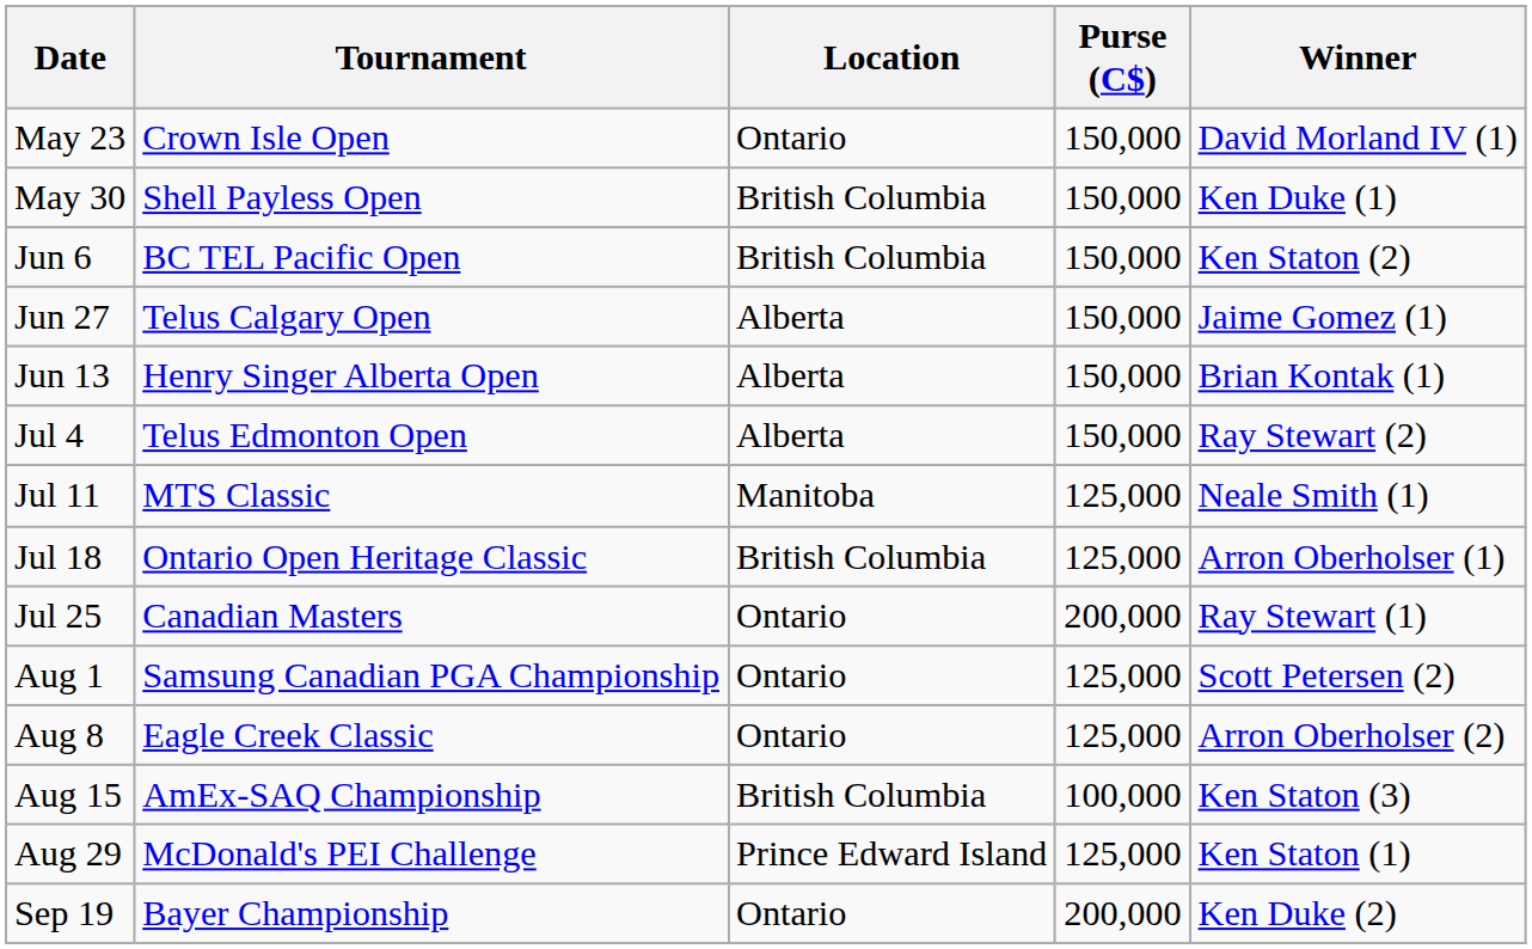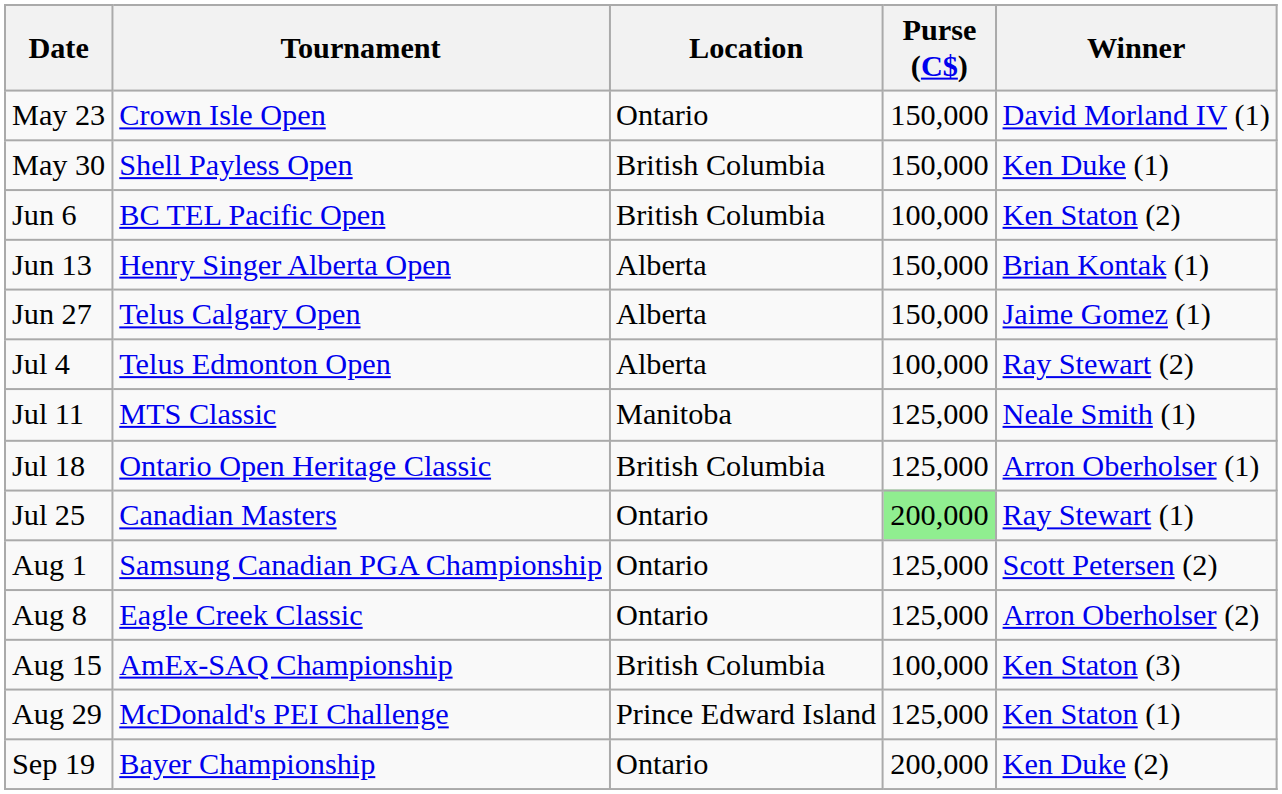 <table class="wikitable" style="font-size:95%">
 <tr>
 <th>Date</th>
 <th>Tournament</th>
 <th>Location</th>
 <th>Purse<br>(<a href='#'>C$</a>)</th>
 <th>Winner</th>
 </tr>
 <tr>
 <td>May 23</td>
 <td><a href='#'>Crown Isle Open</a></td>
 <td>Ontario</td>
 <td align=right>150,000</td>
 <td> <a href='#'>David Morland IV</a> (1)</td>
 </tr>
 <tr>
 <td>May 30</td>
 <td><a href='#'>Shell Payless Open</a></td>
 <td>British Columbia</td>
 <td align=right>150,000</td>
 <td> <a href='#'>Ken Duke</a> (1)</td>
 </tr>
 <tr>
 <td>Jun 6</td>
 <td><a href='#'>BC TEL Pacific Open</a></td>
 <td>British Columbia</td>
+<td align=right>100,000</td>
+<td> <a href='#'>Ken Staton</a> (2)</td>
+</tr>
+<tr>
+<td>Jun 13</td>
+<td><a href='#'>Henry Singer Alberta Open</a></td>
+<td>Alberta</td>
 <td align=right>150,000</td>
-<td> <a href='#'>Ken Staton</a> (2)</td>
+<td> <a href='#'>Brian Kontak</a> (1)</td>
 </tr>
 <tr>
 <td>Jun 27</td>
 <td><a href='#'>Telus Calgary Open</a></td>
 <td>Alberta</td>
 <td align=right>150,000</td>
 <td> <a href='#'>Jaime Gomez</a> (1)</td>
 </tr>
 <tr>
-<td>Jun 13</td>
-<td><a href='#'>Henry Singer Alberta Open</a></td>
-<td>Alberta</td>
-<td align=right>150,000</td>
-<td> <a href='#'>Brian Kontak</a> (1)</td>
-</tr>
-<tr>
 <td>Jul 4</td>
 <td><a href='#'>Telus Edmonton Open</a></td>
 <td>Alberta</td>
-<td align=right>150,000</td>
+<td align=right>100,000</td>
 <td> <a href='#'>Ray Stewart</a> (2)</td>
 </tr>
 <tr>
 <td>Jul 11</td>
 <td><a href='#'>MTS Classic</a></td>
 <td>Manitoba</td>
 <td align=right>125,000</td>
 <td> <a href='#'>Neale Smith</a> (1)</td>
 </tr>
 <tr>
 <td>Jul 18</td>
 <td><a href='#'>Ontario Open Heritage Classic</a></td>
 <td>British Columbia</td>
 <td align=right>125,000</td>
 <td> <a href='#'>Arron Oberholser</a> (1)</td>
 </tr>
 <tr>
 <td>Jul 25</td>
 <td><a href='#'>Canadian Masters</a></td>
 <td>Ontario</td>
-<td align=right>200,000</td>
+<td align=right style="background: lightgreen;">200,000</td>
 <td> <a href='#'>Ray Stewart</a> (1)</td>
 </tr>
 <tr>
 <td>Aug 1</td>
 <td><a href='#'>Samsung Canadian PGA Championship</a></td>
 <td>Ontario</td>
 <td align=right>125,000</td>
 <td> <a href='#'>Scott Petersen</a> (2)</td>
 </tr>
 <tr>
 <td>Aug 8</td>
 <td><a href='#'>Eagle Creek Classic</a></td>
 <td>Ontario</td>
 <td align=right>125,000</td>
 <td> <a href='#'>Arron Oberholser</a> (2)</td>
 </tr>
 <tr>
 <td>Aug 15</td>
 <td><a href='#'>AmEx-SAQ Championship</a></td>
 <td>British Columbia</td>
 <td align=right>100,000</td>
 <td> <a href='#'>Ken Staton</a> (3)</td>
 </tr>
 <tr>
 <td>Aug 29</td>
 <td><a href='#'>McDonald's PEI Challenge</a></td>
 <td>Prince Edward Island</td>
 <td align=right>125,000</td>
 <td> <a href='#'>Ken Staton</a> (1)</td>
 </tr>
 <tr>
 <td>Sep 19</td>
 <td><a href='#'>Bayer Championship</a></td>
 <td>Ontario</td>
 <td align=right>200,000</td>
 <td> <a href='#'>Ken Duke</a> (2)</td>
 </tr>
 </table>
